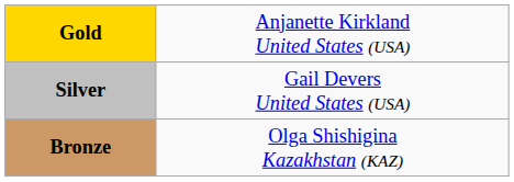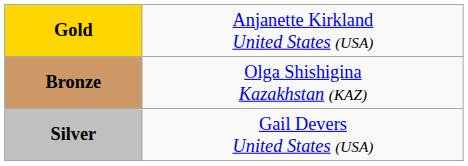 <table class="wikitable" style=" text-align:center; font-size:110%;" width="35%">
 <tr>
 <td bgcolor="gold"><strong>Gold</strong></td>
 <td> <a href='#'>Anjanette Kirkland</a><br><em><a href='#'>United States</a> <small>(USA)</small></em></td>
 </tr>
 <tr>
+<td bgcolor="CC9966"><strong>Bronze</strong></td>
+<td> <a href='#'>Olga Shishigina</a><br><em><a href='#'>Kazakhstan</a> <small>(KAZ)</small></em></td>
+</tr>
+<tr>
 <td bgcolor="silver"><strong>Silver</strong></td>
 <td> <a href='#'>Gail Devers</a><br><em><a href='#'>United States</a> <small>(USA)</small></em></td>
 </tr>
-<tr>
-<td bgcolor="CC9966"><strong>Bronze</strong></td>
-<td> <a href='#'>Olga Shishigina</a><br><em><a href='#'>Kazakhstan</a> <small>(KAZ)</small></em></td>
-</tr>
 </table>
